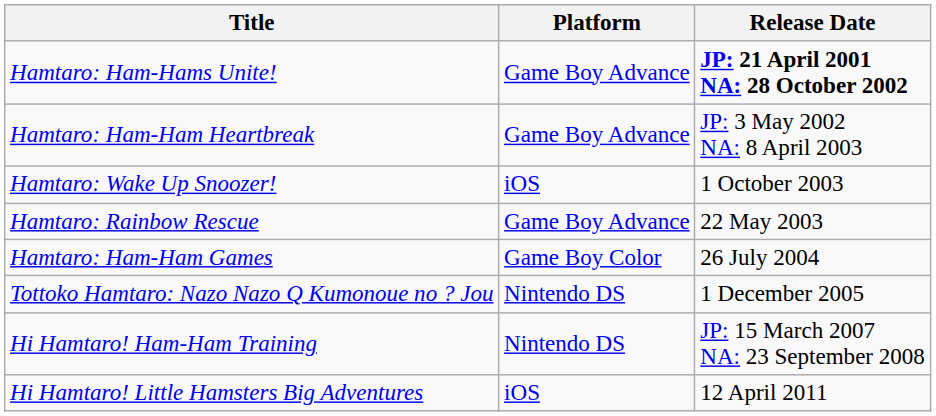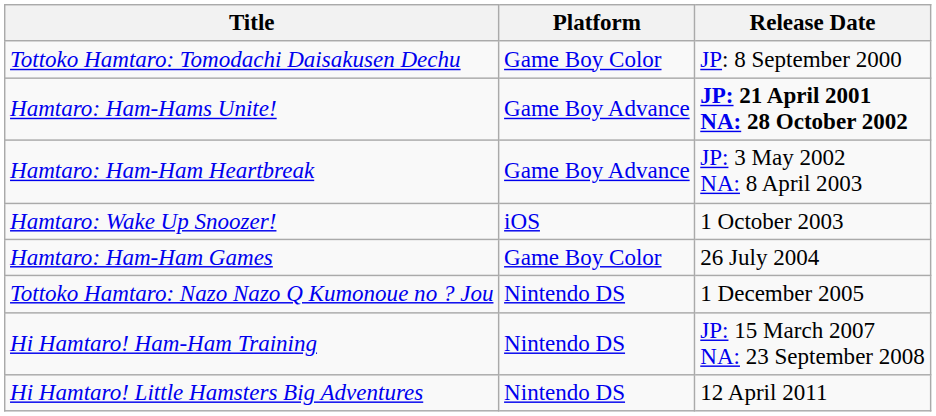 <table class="wikitable">
 <tr>
 <th>Title</th>
 <th>Platform</th>
 <th>Release Date</th>
+</tr>
+<tr>
+<td><em><a href='#'>Tottoko Hamtaro: Tomodachi Daisakusen Dechu</a></em></td>
+<td><a href='#'>Game Boy Color</a></td>
+<td><a href='#'>JP</a>: 8 September 2000</td>
 </tr>
 <tr>
 <td><em><a href='#'>Hamtaro: Ham-Hams Unite!</a></em></td>
 <td><a href='#'>Game Boy Advance</a></td>
 <td><strong><a href='#'>JP:</a> 21 April 2001<br><a href='#'>NA:</a> 28 October 2002</strong></td>
 </tr>
 <tr>
 <td><em><a href='#'>Hamtaro: Ham-Ham Heartbreak</a></em></td>
 <td><a href='#'>Game Boy Advance</a></td>
 <td><a href='#'>JP:</a> 3 May 2002<br><a href='#'>NA:</a> 8 April 2003</td>
 </tr>
 <tr>
 <td><em><a href='#'>Hamtaro: Wake Up Snoozer!</a></em></td>
 <td><a href='#'>iOS</a></td>
 <td>1 October 2003</td>
-</tr>
-<tr>
-<td><em><a href='#'>Hamtaro: Rainbow Rescue</a></em></td>
-<td><a href='#'>Game Boy Advance</a></td>
-<td>22 May 2003</td>
 </tr>
 <tr>
 <td><em><a href='#'>Hamtaro: Ham-Ham Games</a></em></td>
 <td><a href='#'>Game Boy Color</a></td>
 <td>26 July 2004</td>
 </tr>
 <tr>
 <td><em><a href='#'>Tottoko Hamtaro: Nazo Nazo Q Kumonoue no ? Jou</a></em></td>
 <td><a href='#'>Nintendo DS</a></td>
 <td>1 December 2005</td>
 </tr>
 <tr>
 <td><em><a href='#'>Hi Hamtaro! Ham-Ham Training</a></em></td>
 <td><a href='#'>Nintendo DS</a></td>
 <td><a href='#'>JP:</a> 15 March 2007<br><a href='#'>NA:</a> 23 September 2008</td>
 </tr>
 <tr>
 <td><em><a href='#'>Hi Hamtaro! Little Hamsters Big Adventures</a></em></td>
-<td><a href='#'>iOS</a></td>
+<td><a href='#'>Nintendo DS</a></td>
 <td>12 April 2011</td>
 </tr>
 </table>
